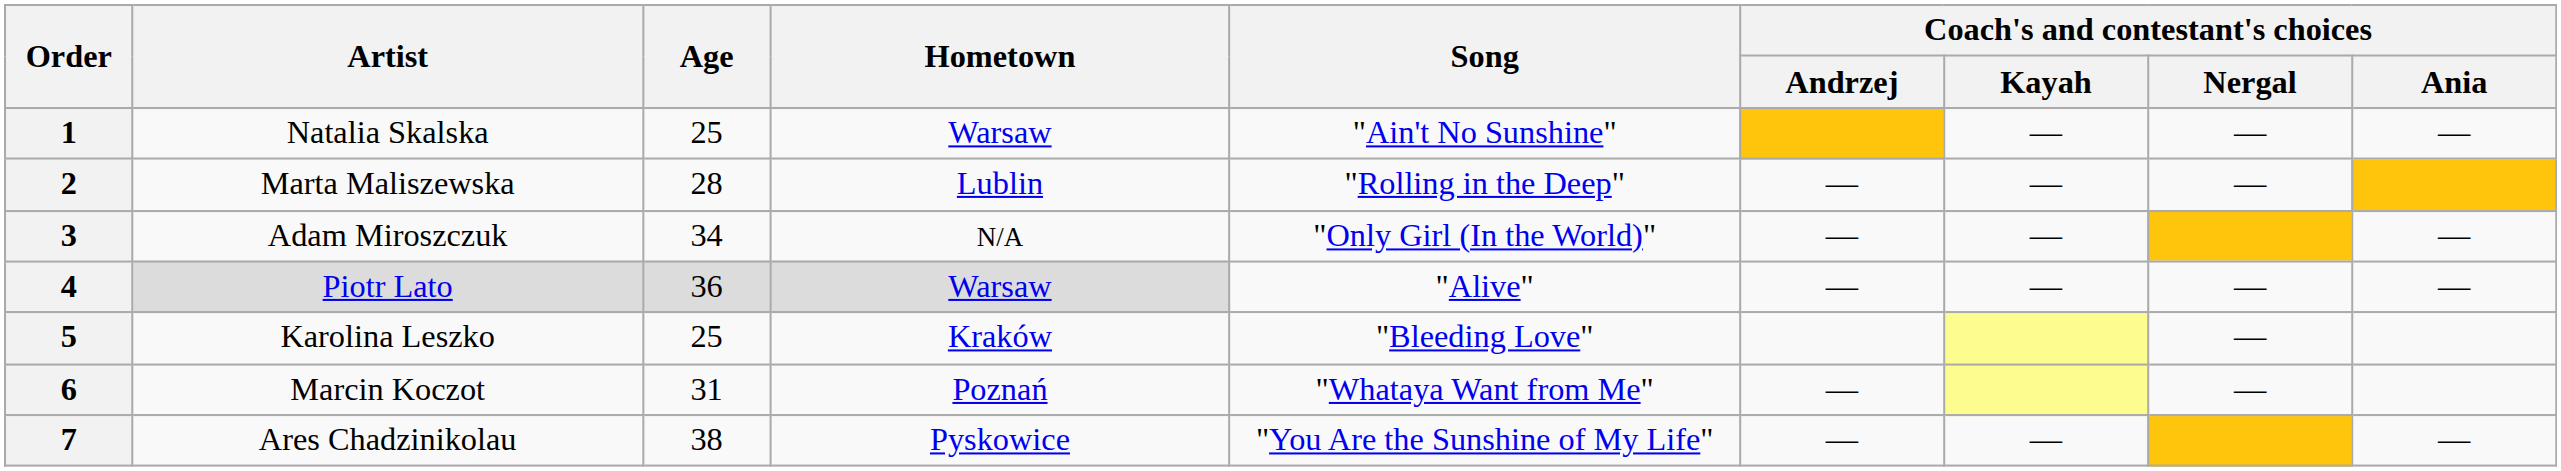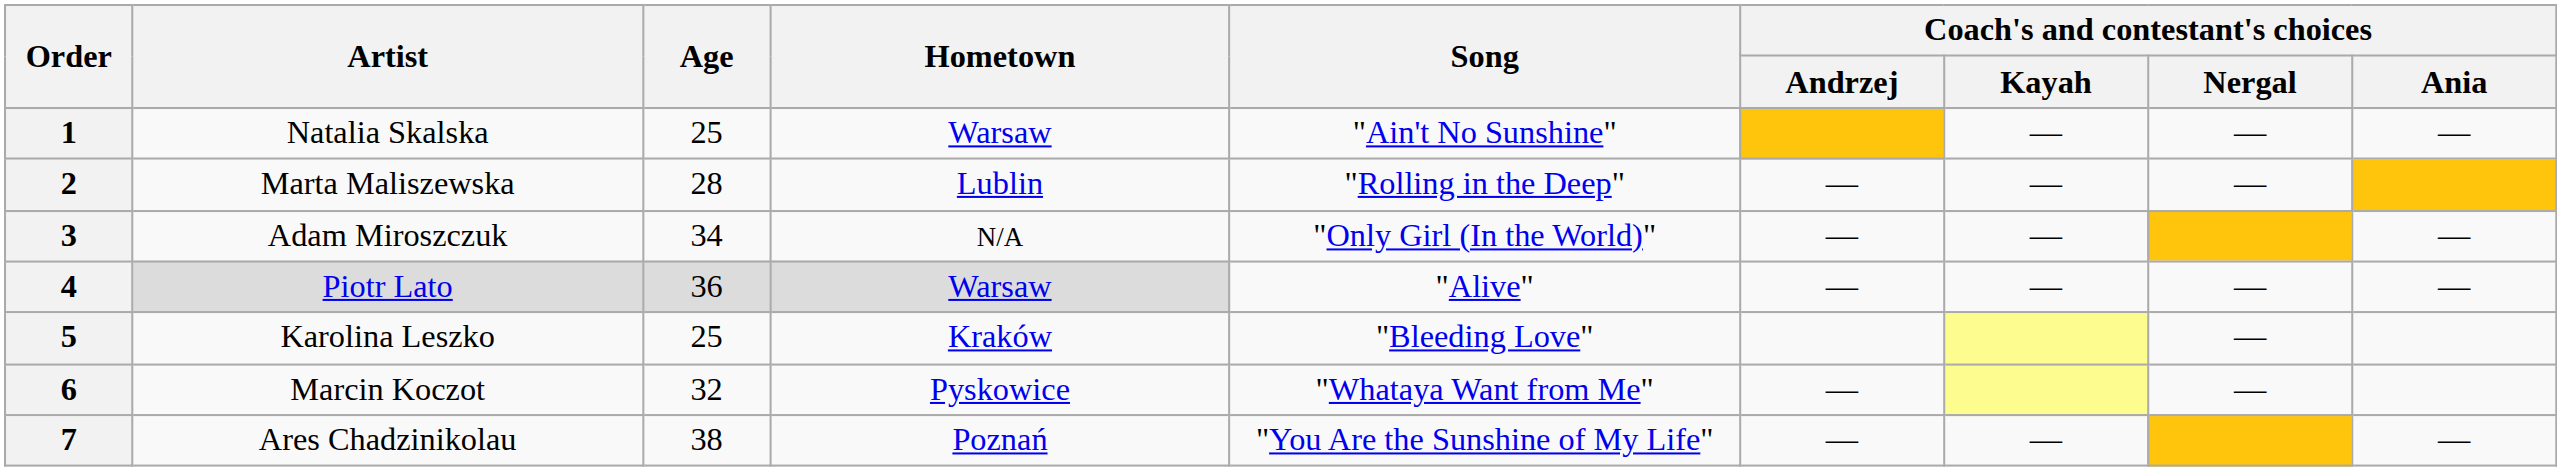 <table class="wikitable" style="text-align:center; width:100%;">
 <tr>
 <th scope="col" rowspan="2" style="width:05%;">Order</th>
 <th scope="col" rowspan="2" style="width:20%;">Artist</th>
 <th scope="col" rowspan="2" style="width:05%;">Age</th>
 <th scope="col" rowspan="2" style="width:18%;">Hometown</th>
 <th scope="col" rowspan="2" style="width:20%;">Song</th>
 <th scope="col" colspan="4" style="width:32%;">Coach's and contestant's choices</th>
 </tr>
 <tr>
 <th style="width:08%;">Andrzej</th>
 <th style="width:08%;">Kayah</th>
 <th style="width:08%;">Nergal</th>
 <th style="width:08%;">Ania</th>
 </tr>
 <tr>
 <th>1</th>
 <td>Natalia Skalska</td>
 <td>25</td>
 <td><a href='#'>Warsaw</a></td>
 <td>"<a href='#'>Ain't No Sunshine</a>"</td>
 <td style="background:#ffc40c;"><strong></strong></td>
 <td>—</td>
 <td>—</td>
 <td>—</td>
 </tr>
 <tr>
 <th>2</th>
 <td>Marta Maliszewska</td>
 <td>28</td>
 <td><a href='#'>Lublin</a></td>
 <td>"<a href='#'>Rolling in the Deep</a>"</td>
 <td>—</td>
 <td>—</td>
 <td>—</td>
 <td style="background:#ffc40c;"><strong></strong></td>
 </tr>
 <tr>
 <th>3</th>
 <td>Adam Miroszczuk</td>
 <td>34</td>
 <td><small>N/A</small></td>
 <td>"<a href='#'>Only Girl (In the World)</a>"</td>
 <td>—</td>
 <td>—</td>
 <td style="background:#ffc40c;"><strong></strong></td>
 <td>—</td>
 </tr>
 <tr>
 <th>4</th>
 <td style="background:#DCDCDC;"><a href='#'>Piotr Lato</a></td>
 <td style="background:#DCDCDC;">36</td>
 <td style="background:#DCDCDC;"><a href='#'>Warsaw</a></td>
 <td>"<a href='#'>Alive</a>"</td>
 <td>—</td>
 <td>—</td>
 <td>—</td>
 <td>—</td>
 </tr>
 <tr>
 <th>5</th>
 <td>Karolina Leszko</td>
 <td>25</td>
 <td><a href='#'>Kraków</a></td>
 <td>"<a href='#'>Bleeding Love</a>"</td>
 <td><strong></strong></td>
 <td style="background:#fdfc8f;"><strong></strong></td>
 <td>—</td>
 <td><strong></strong></td>
 </tr>
 <tr>
 <th>6</th>
 <td>Marcin Koczot</td>
-<td>31</td>
-<td><a href='#'>Poznań</a></td>
+<td>32</td>
+<td><a href='#'>Pyskowice</a></td>
 <td>"<a href='#'>Whataya Want from Me</a>"</td>
 <td>—</td>
 <td style="background:#fdfc8f;"><strong></strong></td>
 <td>—</td>
 <td><strong></strong></td>
 </tr>
 <tr>
 <th>7</th>
 <td>Ares Chadzinikolau</td>
 <td>38</td>
-<td><a href='#'>Pyskowice</a></td>
+<td><a href='#'>Poznań</a></td>
 <td>"<a href='#'>You Are the Sunshine of My Life</a>"</td>
 <td>—</td>
 <td>—</td>
 <td style="background:#ffc40c;"><strong></strong></td>
 <td>—</td>
 </tr>
 </table>
